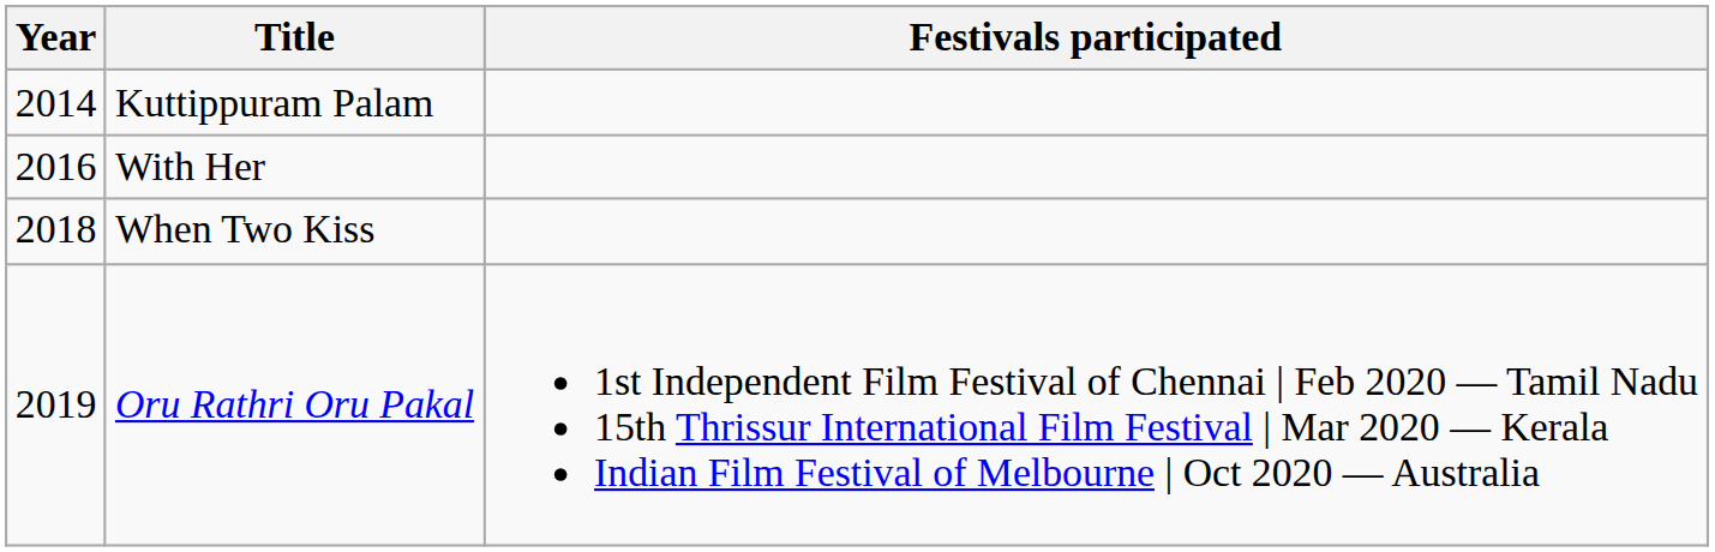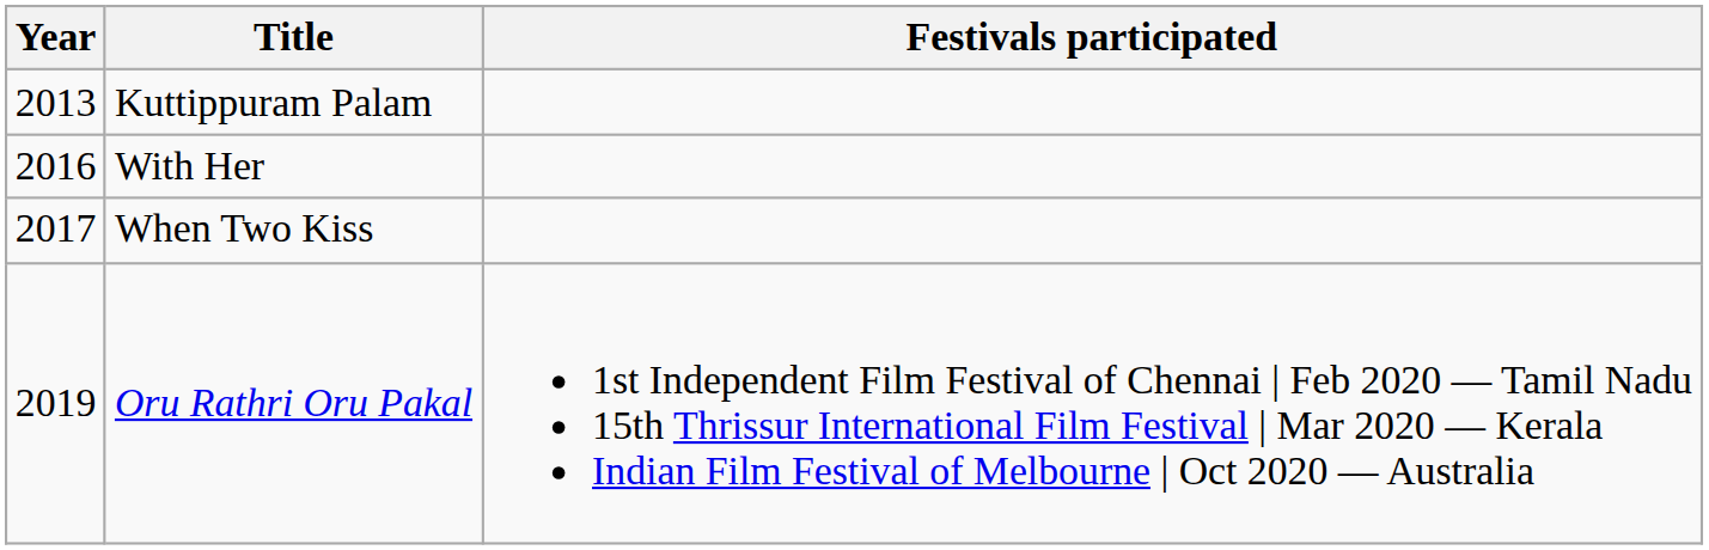 <table class="wikitable sortable">
 <tr>
 <th>Year</th>
 <th>Title</th>
 <th class="unsortable">Festivals participated</th>
 </tr>
 <tr>
-<td>2014</td>
+<td>2013</td>
 <td>Kuttippuram Palam</td>
 <td></td>
 </tr>
 <tr>
 <td>2016</td>
 <td>With Her</td>
 <td></td>
 </tr>
 <tr>
-<td>2018</td>
+<td>2017</td>
 <td>When Two Kiss</td>
 <td></td>
 </tr>
 <tr>
 <td>2019</td>
 <td><em><a href='#'>Oru Rathri Oru Pakal</a></em></td>
 <td><br><ul><li>1st Independent Film Festival of Chennai | Feb 2020 — Tamil Nadu</li><li>15th <a href='#'>Thrissur International Film Festival</a> | Mar 2020 — Kerala</li><li><a href='#'>Indian Film Festival of Melbourne</a> | Oct 2020 — Australia</li></ul></td>
 </tr>
 </table>
